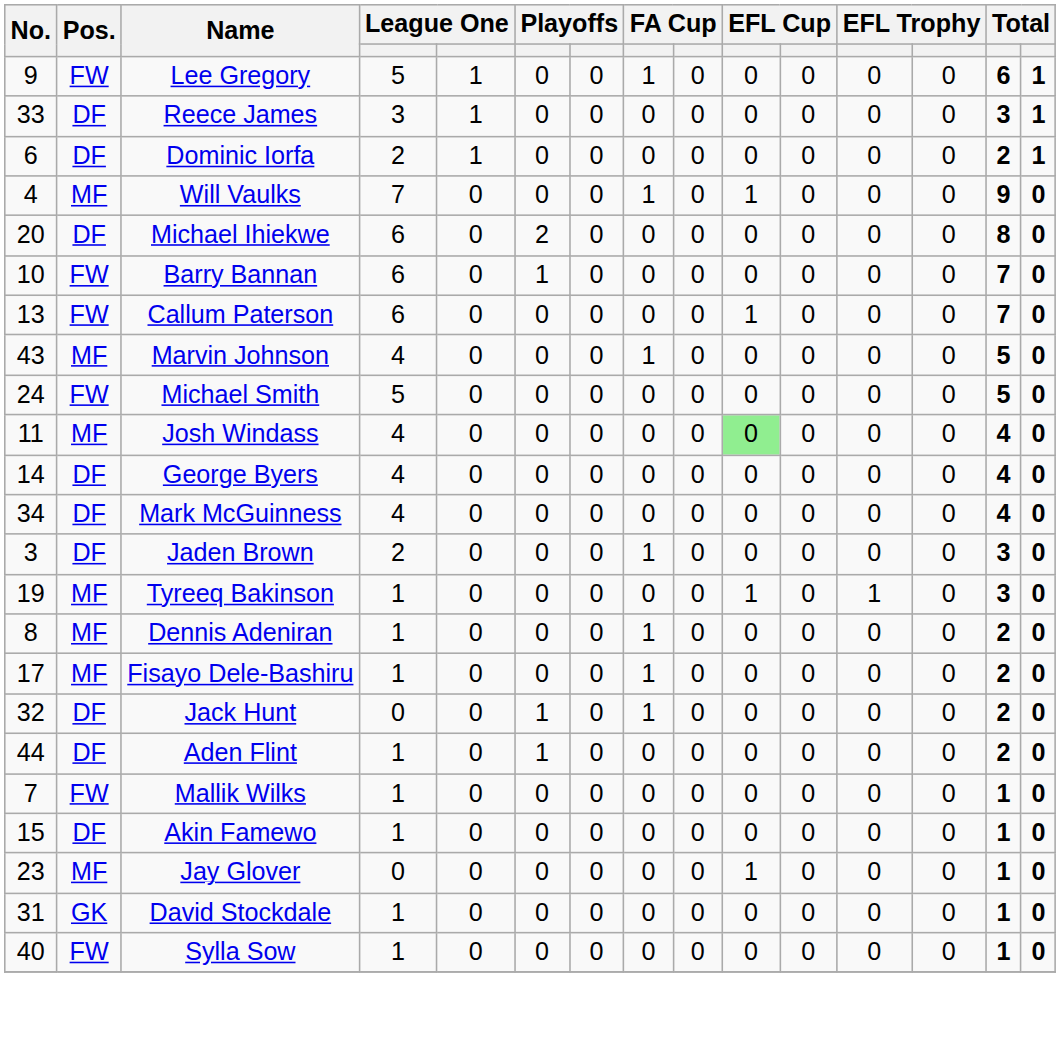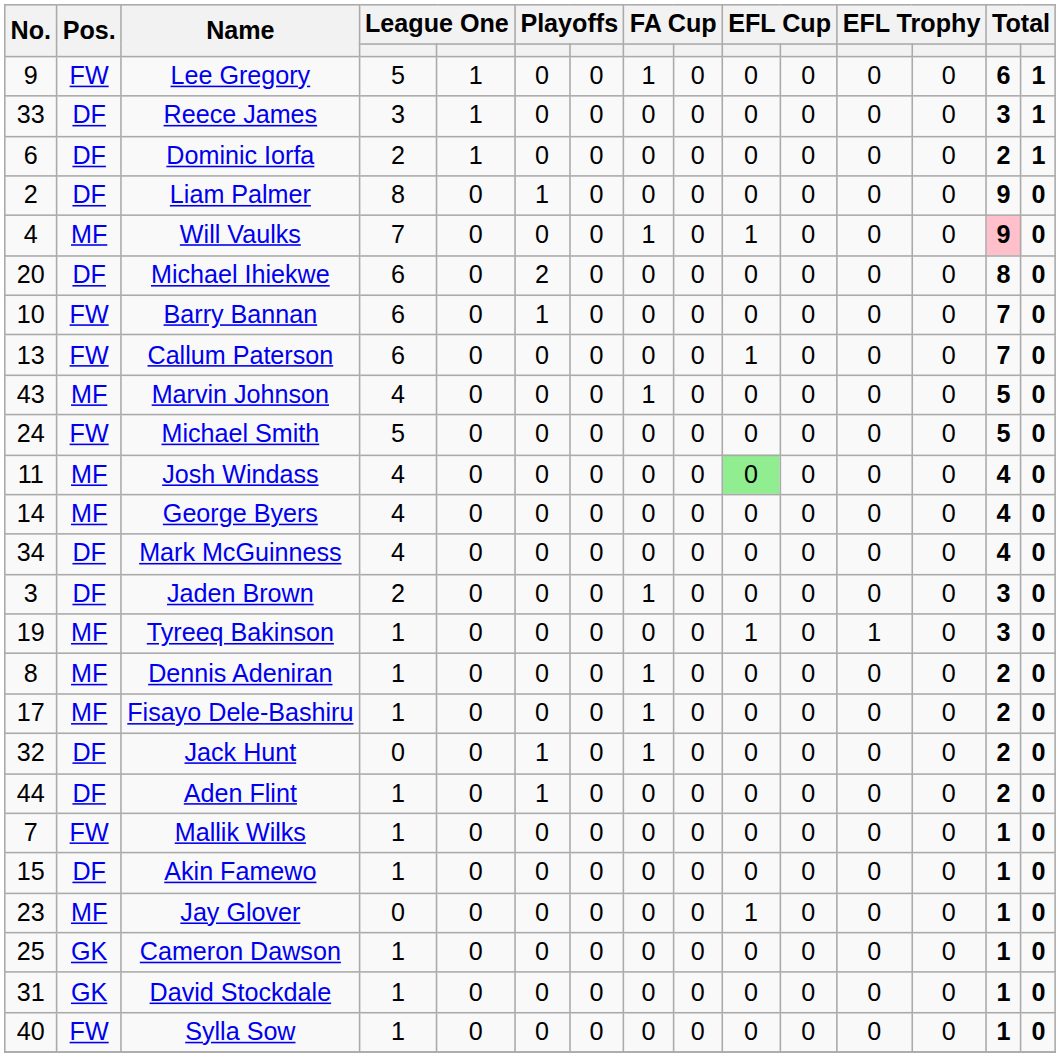 <table class="wikitable sortable" style="text-align:center">
 <tr>
 <th rowspan="2">No.</th>
 <th rowspan="2">Pos.</th>
 <th rowspan="2">Name</th>
 <th colspan="2">League One</th>
 <th colspan="2">Playoffs</th>
 <th colspan="2">FA Cup</th>
 <th colspan="2">EFL Cup</th>
 <th colspan="2">EFL Trophy</th>
 <th colspan="2">Total</th>
 </tr>
 <tr>
 <th></th>
 <th></th>
 <th></th>
 <th></th>
 <th></th>
 <th></th>
 <th></th>
 <th></th>
 <th></th>
 <th></th>
 <th></th>
 <th></th>
 </tr>
 <tr>
 <td>9</td>
 <td><a href='#'>FW</a></td>
 <td><a href='#'>Lee Gregory</a></td>
 <td>5</td>
 <td>1</td>
 <td>0</td>
 <td>0</td>
 <td>1</td>
 <td>0</td>
 <td>0</td>
 <td>0</td>
 <td>0</td>
 <td>0</td>
 <td><strong>6</strong></td>
 <td><strong>1</strong></td>
 </tr>
 <tr>
 <td>33</td>
 <td><a href='#'>DF</a></td>
 <td><a href='#'>Reece James</a></td>
 <td>3</td>
 <td>1</td>
 <td>0</td>
 <td>0</td>
 <td>0</td>
 <td>0</td>
 <td>0</td>
 <td>0</td>
 <td>0</td>
 <td>0</td>
 <td><strong>3</strong></td>
 <td><strong>1</strong></td>
 </tr>
 <tr>
 <td>6</td>
 <td><a href='#'>DF</a></td>
 <td><a href='#'>Dominic Iorfa</a></td>
 <td>2</td>
 <td>1</td>
 <td>0</td>
 <td>0</td>
 <td>0</td>
 <td>0</td>
 <td>0</td>
 <td>0</td>
 <td>0</td>
 <td>0</td>
 <td><strong>2</strong></td>
 <td><strong>1</strong></td>
 </tr>
 <tr>
+<td>2</td>
+<td><a href='#'>DF</a></td>
+<td><a href='#'>Liam Palmer</a></td>
+<td>8</td>
+<td>0</td>
+<td>1</td>
+<td>0</td>
+<td>0</td>
+<td>0</td>
+<td>0</td>
+<td>0</td>
+<td>0</td>
+<td>0</td>
+<td><strong>9</strong></td>
+<td><strong>0</strong></td>
+</tr>
+<tr>
 <td>4</td>
 <td><a href='#'>MF</a></td>
 <td><a href='#'>Will Vaulks</a></td>
 <td>7</td>
 <td>0</td>
 <td>0</td>
 <td>0</td>
 <td>1</td>
 <td>0</td>
 <td>1</td>
 <td>0</td>
 <td>0</td>
 <td>0</td>
-<td><strong>9</strong></td>
+<td style="background: pink;"><strong>9</strong></td>
 <td><strong>0</strong></td>
 </tr>
 <tr>
 <td>20</td>
 <td><a href='#'>DF</a></td>
 <td><a href='#'>Michael Ihiekwe</a></td>
 <td>6</td>
 <td>0</td>
 <td>2</td>
 <td>0</td>
 <td>0</td>
 <td>0</td>
 <td>0</td>
 <td>0</td>
 <td>0</td>
 <td>0</td>
 <td><strong>8</strong></td>
 <td><strong>0</strong></td>
 </tr>
 <tr>
 <td>10</td>
 <td><a href='#'>FW</a></td>
 <td><a href='#'>Barry Bannan</a></td>
 <td>6</td>
 <td>0</td>
 <td>1</td>
 <td>0</td>
 <td>0</td>
 <td>0</td>
 <td>0</td>
 <td>0</td>
 <td>0</td>
 <td>0</td>
 <td><strong>7</strong></td>
 <td><strong>0</strong></td>
 </tr>
 <tr>
 <td>13</td>
 <td><a href='#'>FW</a></td>
 <td><a href='#'>Callum Paterson</a></td>
 <td>6</td>
 <td>0</td>
 <td>0</td>
 <td>0</td>
 <td>0</td>
 <td>0</td>
 <td>1</td>
 <td>0</td>
 <td>0</td>
 <td>0</td>
 <td><strong>7</strong></td>
 <td><strong>0</strong></td>
 </tr>
 <tr>
 <td>43</td>
 <td><a href='#'>MF</a></td>
 <td><a href='#'>Marvin Johnson</a></td>
 <td>4</td>
 <td>0</td>
 <td>0</td>
 <td>0</td>
 <td>1</td>
 <td>0</td>
 <td>0</td>
 <td>0</td>
 <td>0</td>
 <td>0</td>
 <td><strong>5</strong></td>
 <td><strong>0</strong></td>
 </tr>
 <tr>
 <td>24</td>
 <td><a href='#'>FW</a></td>
 <td><a href='#'>Michael Smith</a></td>
 <td>5</td>
 <td>0</td>
 <td>0</td>
 <td>0</td>
 <td>0</td>
 <td>0</td>
 <td>0</td>
 <td>0</td>
 <td>0</td>
 <td>0</td>
 <td><strong>5</strong></td>
 <td><strong>0</strong></td>
 </tr>
 <tr>
 <td>11</td>
 <td><a href='#'>MF</a></td>
 <td><a href='#'>Josh Windass</a></td>
 <td>4</td>
 <td>0</td>
 <td>0</td>
 <td>0</td>
 <td>0</td>
 <td>0</td>
 <td style="background: lightgreen;">0</td>
 <td>0</td>
 <td>0</td>
 <td>0</td>
 <td><strong>4</strong></td>
 <td><strong>0</strong></td>
 </tr>
 <tr>
 <td>14</td>
-<td><a href='#'>DF</a></td>
+<td><a href='#'>MF</a></td>
 <td><a href='#'>George Byers</a></td>
 <td>4</td>
 <td>0</td>
 <td>0</td>
 <td>0</td>
 <td>0</td>
 <td>0</td>
 <td>0</td>
 <td>0</td>
 <td>0</td>
 <td>0</td>
 <td><strong>4</strong></td>
 <td><strong>0</strong></td>
 </tr>
 <tr>
 <td>34</td>
 <td><a href='#'>DF</a></td>
 <td><a href='#'>Mark McGuinness</a></td>
 <td>4</td>
 <td>0</td>
 <td>0</td>
 <td>0</td>
 <td>0</td>
 <td>0</td>
 <td>0</td>
 <td>0</td>
 <td>0</td>
 <td>0</td>
 <td><strong>4</strong></td>
 <td><strong>0</strong></td>
 </tr>
 <tr>
 <td>3</td>
 <td><a href='#'>DF</a></td>
 <td><a href='#'>Jaden Brown</a></td>
 <td>2</td>
 <td>0</td>
 <td>0</td>
 <td>0</td>
 <td>1</td>
 <td>0</td>
 <td>0</td>
 <td>0</td>
 <td>0</td>
 <td>0</td>
 <td><strong>3</strong></td>
 <td><strong>0</strong></td>
 </tr>
 <tr>
 <td>19</td>
 <td><a href='#'>MF</a></td>
 <td><a href='#'>Tyreeq Bakinson</a></td>
 <td>1</td>
 <td>0</td>
 <td>0</td>
 <td>0</td>
 <td>0</td>
 <td>0</td>
 <td>1</td>
 <td>0</td>
 <td>1</td>
 <td>0</td>
 <td><strong>3</strong></td>
 <td><strong>0</strong></td>
 </tr>
 <tr>
 <td>8</td>
 <td><a href='#'>MF</a></td>
 <td><a href='#'>Dennis Adeniran</a></td>
 <td>1</td>
 <td>0</td>
 <td>0</td>
 <td>0</td>
 <td>1</td>
 <td>0</td>
 <td>0</td>
 <td>0</td>
 <td>0</td>
 <td>0</td>
 <td><strong>2</strong></td>
 <td><strong>0</strong></td>
 </tr>
 <tr>
 <td>17</td>
 <td><a href='#'>MF</a></td>
 <td><a href='#'>Fisayo Dele-Bashiru</a></td>
 <td>1</td>
 <td>0</td>
 <td>0</td>
 <td>0</td>
 <td>1</td>
 <td>0</td>
 <td>0</td>
 <td>0</td>
 <td>0</td>
 <td>0</td>
 <td><strong>2</strong></td>
 <td><strong>0</strong></td>
 </tr>
 <tr>
 <td>32</td>
 <td><a href='#'>DF</a></td>
 <td><a href='#'>Jack Hunt</a></td>
 <td>0</td>
 <td>0</td>
 <td>1</td>
 <td>0</td>
 <td>1</td>
 <td>0</td>
 <td>0</td>
 <td>0</td>
 <td>0</td>
 <td>0</td>
 <td><strong>2</strong></td>
 <td><strong>0</strong></td>
 </tr>
 <tr>
 <td>44</td>
 <td><a href='#'>DF</a></td>
 <td><a href='#'>Aden Flint</a></td>
 <td>1</td>
 <td>0</td>
 <td>1</td>
 <td>0</td>
 <td>0</td>
 <td>0</td>
 <td>0</td>
 <td>0</td>
 <td>0</td>
 <td>0</td>
 <td><strong>2</strong></td>
 <td><strong>0</strong></td>
 </tr>
 <tr>
 <td>7</td>
 <td><a href='#'>FW</a></td>
 <td><a href='#'>Mallik Wilks</a></td>
 <td>1</td>
 <td>0</td>
 <td>0</td>
 <td>0</td>
 <td>0</td>
 <td>0</td>
 <td>0</td>
 <td>0</td>
 <td>0</td>
 <td>0</td>
 <td><strong>1</strong></td>
 <td><strong>0</strong></td>
 </tr>
 <tr>
 <td>15</td>
 <td><a href='#'>DF</a></td>
 <td><a href='#'>Akin Famewo</a></td>
 <td>1</td>
 <td>0</td>
 <td>0</td>
 <td>0</td>
 <td>0</td>
 <td>0</td>
 <td>0</td>
 <td>0</td>
 <td>0</td>
 <td>0</td>
 <td><strong>1</strong></td>
 <td><strong>0</strong></td>
 </tr>
 <tr>
 <td>23</td>
 <td><a href='#'>MF</a></td>
 <td><a href='#'>Jay Glover</a></td>
 <td>0</td>
 <td>0</td>
 <td>0</td>
 <td>0</td>
 <td>0</td>
 <td>0</td>
 <td>1</td>
 <td>0</td>
 <td>0</td>
 <td>0</td>
 <td><strong>1</strong></td>
 <td><strong>0</strong></td>
 </tr>
 <tr>
+<td>25</td>
+<td><a href='#'>GK</a></td>
+<td><a href='#'>Cameron Dawson</a></td>
+<td>1</td>
+<td>0</td>
+<td>0</td>
+<td>0</td>
+<td>0</td>
+<td>0</td>
+<td>0</td>
+<td>0</td>
+<td>0</td>
+<td>0</td>
+<td><strong>1</strong></td>
+<td><strong>0</strong></td>
+</tr>
+<tr>
 <td>31</td>
 <td><a href='#'>GK</a></td>
 <td><a href='#'>David Stockdale</a></td>
 <td>1</td>
 <td>0</td>
 <td>0</td>
 <td>0</td>
 <td>0</td>
 <td>0</td>
 <td>0</td>
 <td>0</td>
 <td>0</td>
 <td>0</td>
 <td><strong>1</strong></td>
 <td><strong>0</strong></td>
 </tr>
 <tr>
 <td>40</td>
 <td><a href='#'>FW</a></td>
 <td><a href='#'>Sylla Sow</a></td>
 <td>1</td>
 <td>0</td>
 <td>0</td>
 <td>0</td>
 <td>0</td>
 <td>0</td>
 <td>0</td>
 <td>0</td>
 <td>0</td>
 <td>0</td>
 <td><strong>1</strong></td>
 <td><strong>0</strong></td>
 </tr>
 <tr>
 </tr>
 </table>
